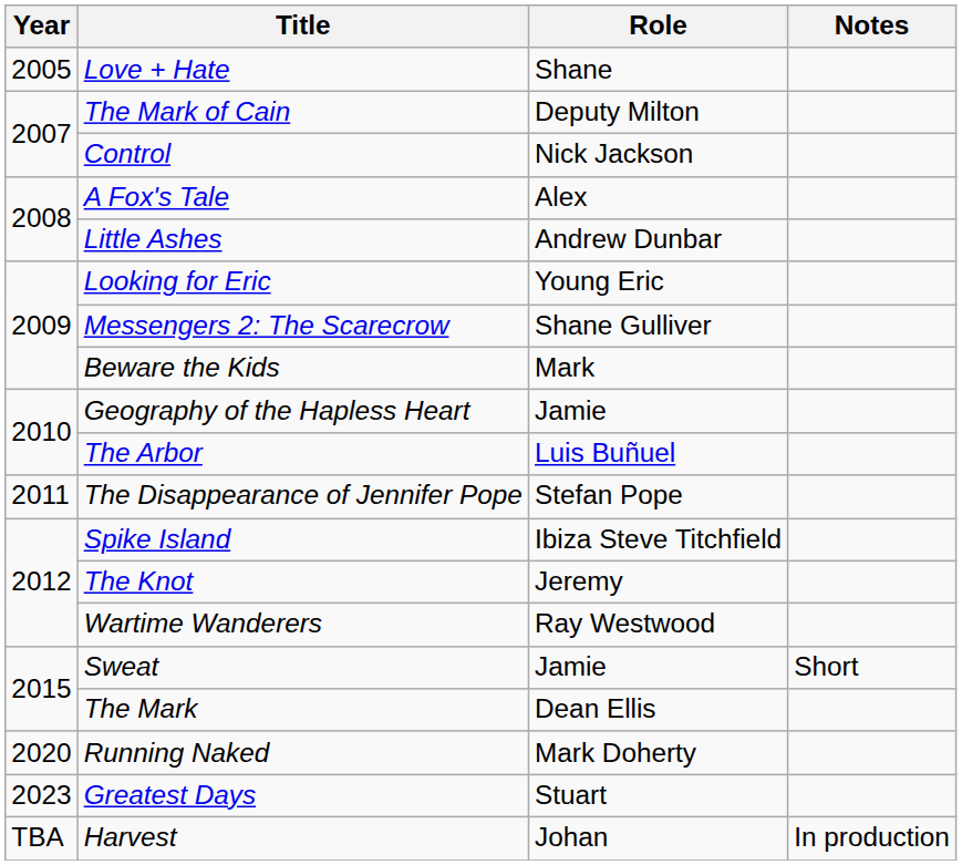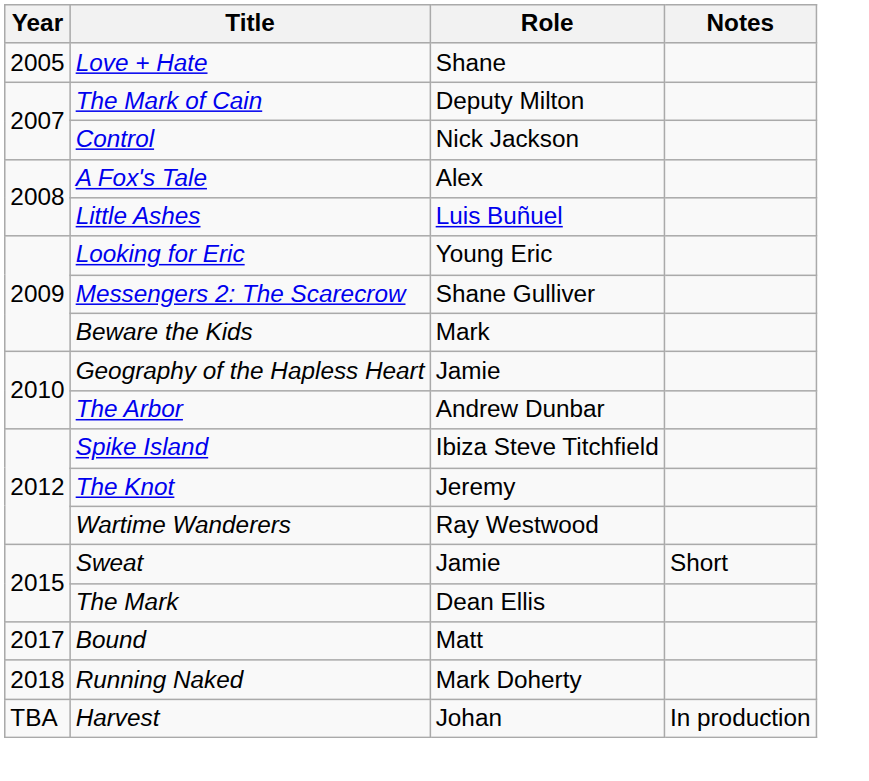 <table class="wikitable sortable">
 <tr>
 <th>Year</th>
 <th>Title</th>
 <th>Role</th>
 <th class="unsortable">Notes</th>
 </tr>
 <tr>
 <td>2005</td>
 <td><em><a href='#'>Love + Hate</a></em></td>
 <td>Shane</td>
 <td></td>
 </tr>
 <tr>
 <td rowspan="2">2007</td>
 <td><em><a href='#'>The Mark of Cain</a></em></td>
 <td>Deputy Milton</td>
 <td></td>
 </tr>
 <tr>
 <td><em><a href='#'>Control</a></em></td>
 <td>Nick Jackson</td>
 <td></td>
 </tr>
 <tr>
 <td rowspan="2">2008</td>
 <td><em><a href='#'>A Fox's Tale</a></em></td>
 <td>Alex</td>
 <td></td>
 </tr>
 <tr>
 <td><em><a href='#'>Little Ashes</a></em></td>
-<td>Andrew Dunbar</td>
+<td><a href='#'>Luis Buñuel</a></td>
 <td></td>
 </tr>
 <tr>
 <td rowspan="3">2009</td>
 <td><em><a href='#'>Looking for Eric</a></em></td>
 <td>Young Eric</td>
 <td></td>
 </tr>
 <tr>
 <td><em><a href='#'>Messengers 2: The Scarecrow</a></em></td>
 <td>Shane Gulliver</td>
 <td></td>
 </tr>
 <tr>
 <td><em>Beware the Kids</em></td>
 <td>Mark</td>
 <td></td>
 </tr>
 <tr>
 <td rowspan="2">2010</td>
 <td><em>Geography of the Hapless Heart</em></td>
 <td>Jamie</td>
 <td></td>
 </tr>
 <tr>
 <td><em><a href='#'>The Arbor</a></em></td>
-<td><a href='#'>Luis Buñuel</a></td>
-<td></td>
-</tr>
-<tr>
-<td>2011</td>
-<td><em>The Disappearance of Jennifer Pope</em></td>
-<td>Stefan Pope</td>
+<td>Andrew Dunbar</td>
 <td></td>
 </tr>
 <tr>
 <td rowspan="3">2012</td>
 <td><em><a href='#'>Spike Island</a></em></td>
 <td>Ibiza Steve Titchfield</td>
 <td></td>
 </tr>
 <tr>
 <td><em><a href='#'>The Knot</a></em></td>
 <td>Jeremy</td>
 <td></td>
 </tr>
 <tr>
 <td><em>Wartime Wanderers</em></td>
 <td>Ray Westwood</td>
 <td></td>
 </tr>
 <tr>
 <td rowspan="2">2015</td>
 <td><em>Sweat</em></td>
 <td>Jamie</td>
 <td>Short</td>
 </tr>
 <tr>
 <td><em>The Mark</em></td>
 <td>Dean Ellis</td>
 <td></td>
 </tr>
 <tr>
-<td>2020</td>
-<td><em>Running Naked</em></td>
-<td>Mark Doherty</td>
+<td>2017</td>
+<td><em>Bound</em></td>
+<td>Matt</td>
 <td></td>
 </tr>
 <tr>
-<td>2023</td>
-<td><em><a href='#'>Greatest Days</a></em></td>
-<td>Stuart</td>
+<td>2018</td>
+<td><em>Running Naked</em></td>
+<td>Mark Doherty</td>
 <td></td>
 </tr>
 <tr>
 <td>TBA</td>
 <td><em>Harvest</em></td>
 <td>Johan</td>
 <td>In production</td>
 </tr>
 </table>
